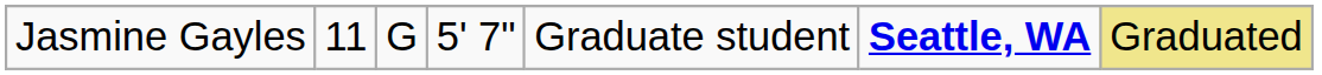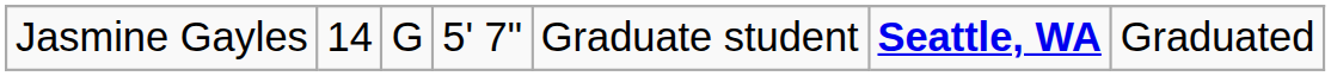 <table class="wikitable sortable" style="text-align: center">
 <tr align=center>
 </tr>
 <tr>
 <td>Jasmine Gayles</td>
-<td>11</td>
+<td>14</td>
 <td>G</td>
 <td>5' 7"</td>
 <td>Graduate student</td>
 <td><strong><a href='#'>Seattle, WA</a></strong></td>
-<td style="background: khaki;">Graduated</td>
+<td>Graduated</td>
 </tr>
 </table>
